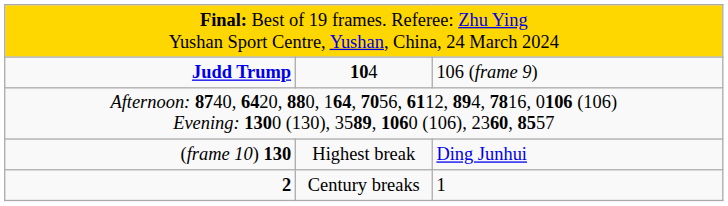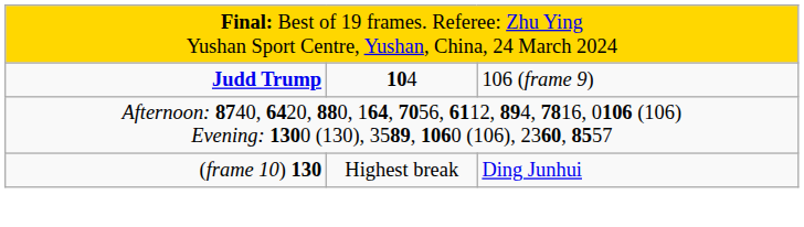 <table class="wikitable" style="font-size: 90%; margin: 1em auto 1em auto;">
 <tr>
 <td colspan="3" align="center" bgcolor="#ffd700"><strong>Final:</strong> Best of 19 frames. Referee: <a href='#'>Zhu Ying</a><br>Yushan Sport Centre, <a href='#'>Yushan</a>, China, 24 March 2024</td>
 </tr>
 <tr>
 <td width="220" align="right"><strong><a href='#'>Judd Trump</a></strong> <br></td>
 <td width="100" align="center"><strong>10</strong>4</td>
 <td>106 (<em>frame 9</em>)</td>
 </tr>
 <tr>
 <td colspan="3" align="center" style="font-size: 100%"><em>Afternoon:</em> <strong>87</strong>40, <strong>64</strong>20, <strong>88</strong>0, 1<strong>64</strong>, <strong>70</strong>56, <strong>61</strong>12, <strong>89</strong>4, <strong>78</strong>16, 0<strong>106</strong> (106)<br><em>Evening:</em> <strong>130</strong>0 (130), 35<strong>89</strong>, <strong>106</strong>0 (106), 23<strong>60</strong>, <strong>85</strong>57</td>
 </tr>
 <tr>
 <td align="right">(<em>frame 10</em>) <strong>130</strong></td>
 <td align="center">Highest break</td>
 <td width="220"><a href='#'>Ding Junhui</a> <br></td>
 </tr>
-<tr>
-<td align="right"><strong>2</strong></td>
-<td align="center">Century breaks</td>
-<td>1</td>
-</tr>
 </table>
